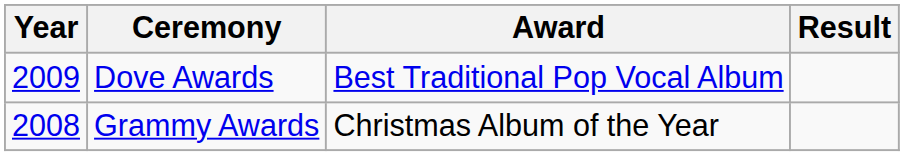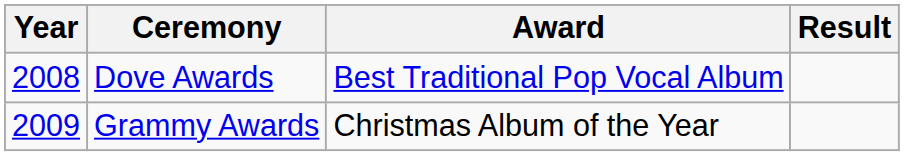 <table class="wikitable">
 <tr>
 <th>Year</th>
 <th>Ceremony</th>
 <th>Award</th>
 <th>Result</th>
 </tr>
 <tr>
-<td style="text-align:center;"><a href='#'>2009</a></td>
+<td style="text-align:center;"><a href='#'>2008</a></td>
 <td rowspan="1"><a href='#'>Dove Awards</a></td>
 <td><a href='#'>Best Traditional Pop Vocal Album</a></td>
 <td></td>
 </tr>
 <tr>
-<td style="text-align:center;"><a href='#'>2008</a></td>
+<td style="text-align:center;"><a href='#'>2009</a></td>
 <td rowspan="1"><a href='#'>Grammy Awards</a></td>
 <td>Christmas Album of the Year</td>
 <td></td>
 </tr>
 </table>
